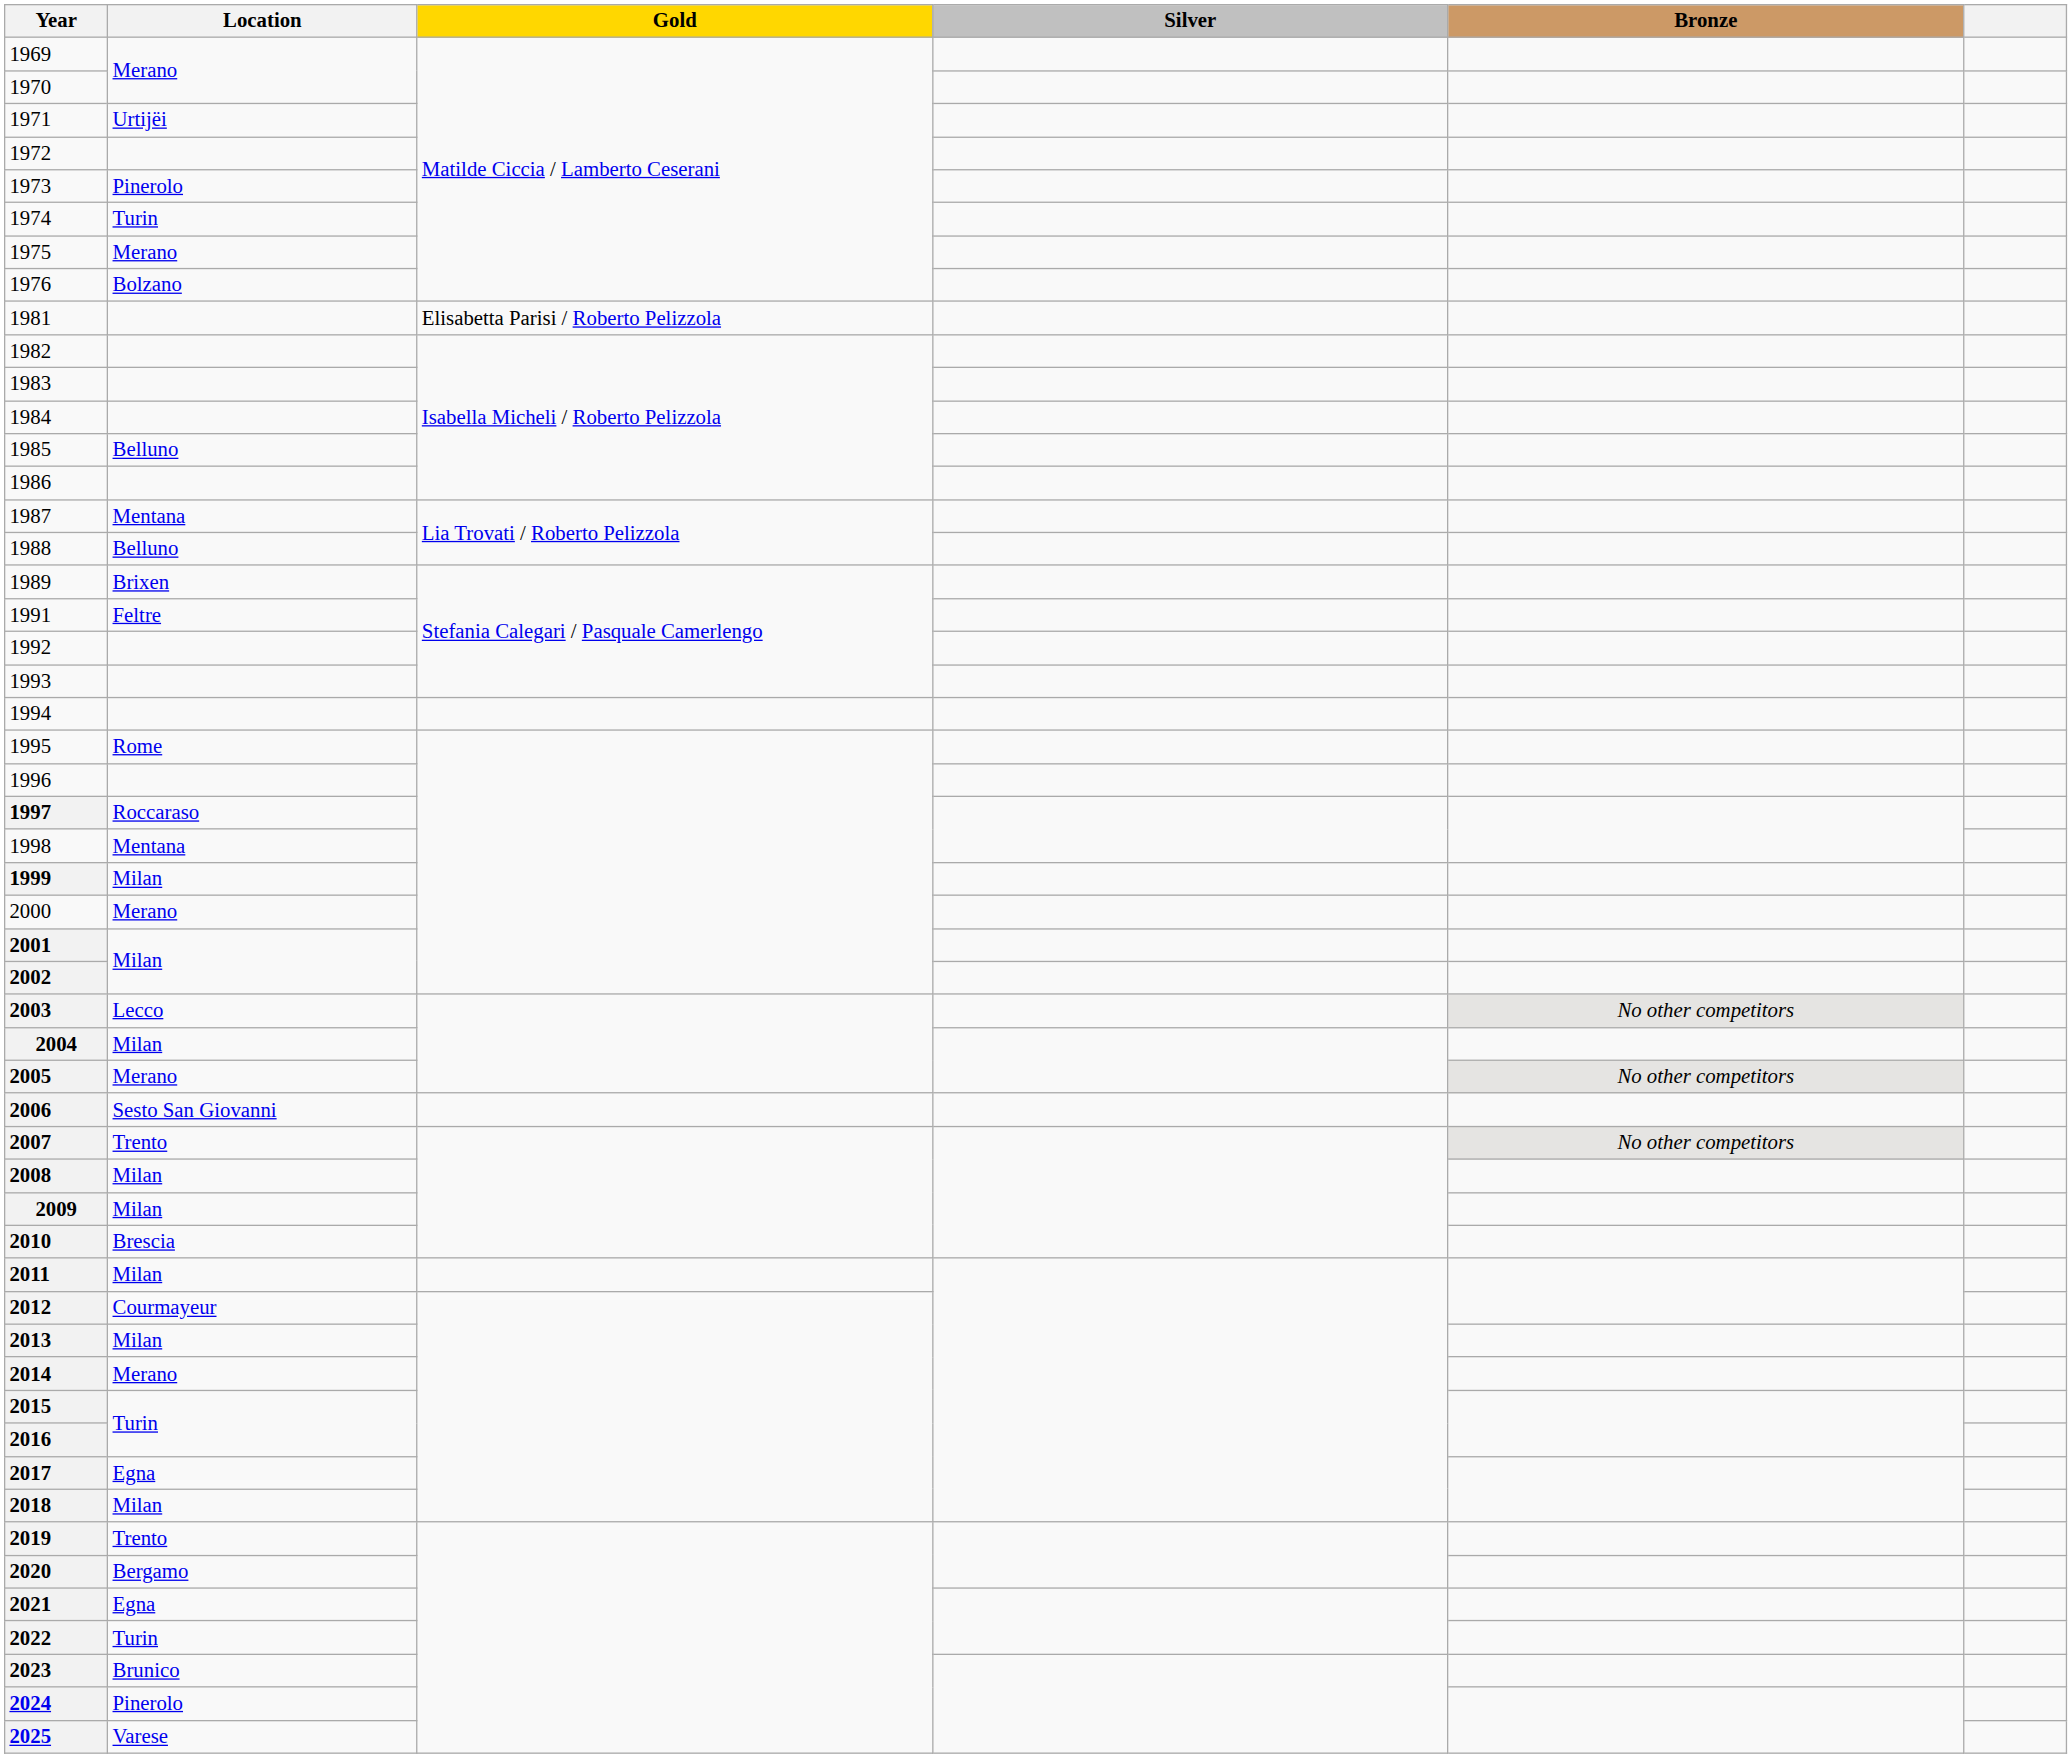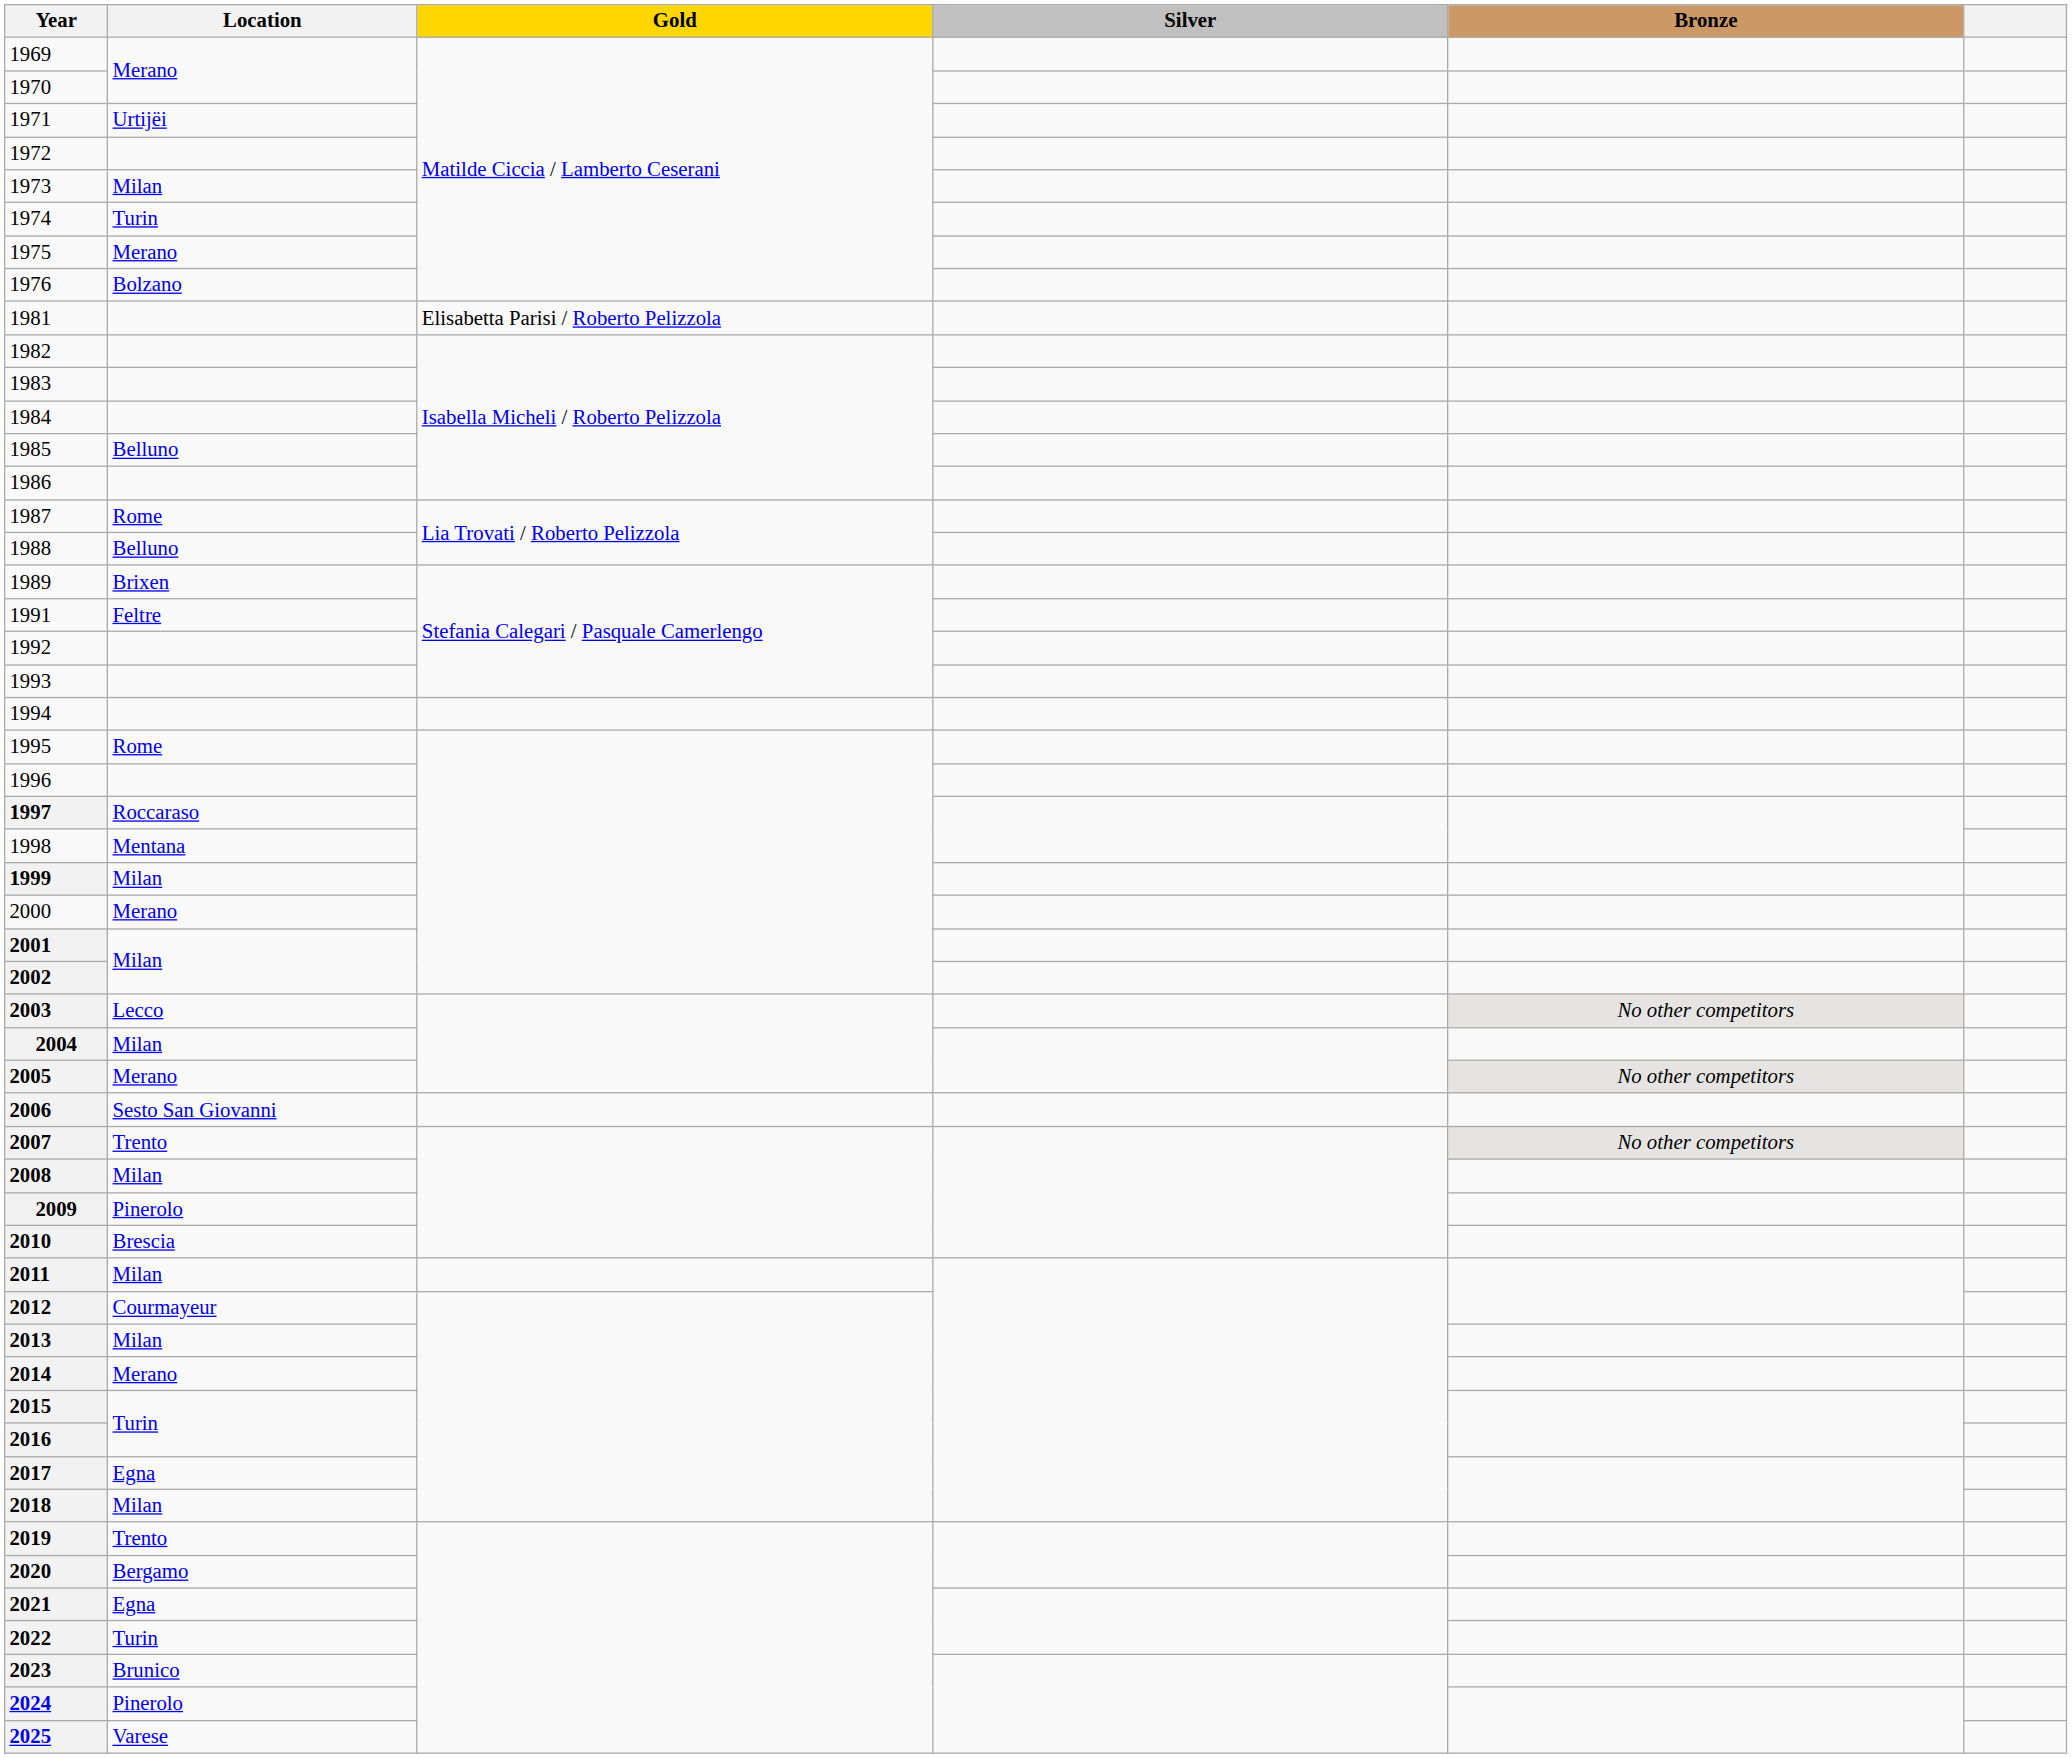 <table class="wikitable unsortable" style="text-align:left; width:80%">
 <tr>
 <th scope="col" style="text-align:center; width:5%">Year</th>
 <th scope="col" style="text-align:center; width:15%">Location</th>
 <th scope="col" style="text-align:center; width:25%; background:gold">Gold</th>
 <th scope="col" style="text-align:center; width:25%; background:silver">Silver</th>
 <th scope="col" style="text-align:center; width:25%; background:#c96">Bronze</th>
 <th scope="col" style="text-align:center; width:5%"></th>
 </tr>
 <tr>
 <td>1969</td>
 <td rowspan="2"><a href='#'>Merano</a></td>
 <td rowspan="8"><a href='#'>Matilde Ciccia</a> / <a href='#'>Lamberto Ceserani</a></td>
 <td></td>
 <td></td>
 <td></td>
 </tr>
 <tr>
 <td>1970</td>
 <td></td>
 <td></td>
 <td></td>
 </tr>
 <tr>
 <td>1971</td>
 <td><a href='#'>Urtijëi</a></td>
 <td></td>
 <td></td>
 <td></td>
 </tr>
 <tr>
 <td>1972</td>
 <td></td>
 <td></td>
 <td></td>
 <td></td>
 </tr>
 <tr>
 <td>1973</td>
-<td><a href='#'>Pinerolo</a></td>
+<td><a href='#'>Milan</a></td>
 <td></td>
 <td></td>
 <td></td>
 </tr>
 <tr>
 <td>1974</td>
 <td><a href='#'>Turin</a></td>
 <td></td>
 <td></td>
 <td></td>
 </tr>
 <tr>
 <td>1975</td>
 <td><a href='#'>Merano</a></td>
 <td></td>
 <td></td>
 <td></td>
 </tr>
 <tr>
 <td>1976</td>
 <td><a href='#'>Bolzano</a></td>
 <td></td>
 <td></td>
 <td></td>
 </tr>
 <tr>
 <td>1981</td>
 <td></td>
 <td>Elisabetta Parisi / <a href='#'>Roberto Pelizzola</a></td>
 <td></td>
 <td></td>
 <td></td>
 </tr>
 <tr>
 <td>1982</td>
 <td></td>
 <td rowspan="5"><a href='#'>Isabella Micheli</a> / <a href='#'>Roberto Pelizzola</a></td>
 <td></td>
 <td></td>
 <td></td>
 </tr>
 <tr>
 <td>1983</td>
 <td></td>
 <td></td>
 <td></td>
 <td></td>
 </tr>
 <tr>
 <td>1984</td>
 <td></td>
 <td></td>
 <td></td>
 <td></td>
 </tr>
 <tr>
 <td>1985</td>
 <td><a href='#'>Belluno</a></td>
 <td></td>
 <td></td>
 <td></td>
 </tr>
 <tr>
 <td>1986</td>
 <td></td>
 <td></td>
 <td></td>
 <td></td>
 </tr>
 <tr>
 <td>1987</td>
-<td><a href='#'>Mentana</a></td>
+<td><a href='#'>Rome</a></td>
 <td rowspan="2"><a href='#'>Lia Trovati</a> / <a href='#'>Roberto Pelizzola</a></td>
 <td></td>
 <td></td>
 <td></td>
 </tr>
 <tr>
 <td>1988</td>
 <td><a href='#'>Belluno</a></td>
 <td></td>
 <td></td>
 <td></td>
 </tr>
 <tr>
 <td>1989</td>
 <td><a href='#'>Brixen</a></td>
 <td rowspan="4"><a href='#'>Stefania Calegari</a> / <a href='#'>Pasquale Camerlengo</a></td>
 <td></td>
 <td></td>
 <td></td>
 </tr>
 <tr>
 <td>1991</td>
 <td><a href='#'>Feltre</a></td>
 <td></td>
 <td></td>
 <td></td>
 </tr>
 <tr>
 <td>1992</td>
 <td></td>
 <td></td>
 <td></td>
 <td></td>
 </tr>
 <tr>
 <td>1993</td>
 <td></td>
 <td></td>
 <td></td>
 <td></td>
 </tr>
 <tr>
 <td>1994</td>
 <td></td>
 <td></td>
 <td></td>
 <td></td>
 <td></td>
 </tr>
 <tr>
 <td>1995</td>
 <td><a href='#'>Rome</a></td>
 <td rowspan="8"></td>
 <td></td>
 <td></td>
 <td></td>
 </tr>
 <tr>
 <td>1996</td>
 <td></td>
 <td></td>
 <td></td>
 <td></td>
 </tr>
 <tr>
 <th scope="row" style="text-align:left">1997</th>
 <td><a href='#'>Roccaraso</a></td>
 <td rowspan="2"></td>
 <td rowspan="2"></td>
 <td></td>
 </tr>
 <tr>
 <td>1998</td>
 <td><a href='#'>Mentana</a></td>
 <td></td>
 </tr>
 <tr>
 <th scope="row" style="text-align:left">1999</th>
 <td><a href='#'>Milan</a></td>
 <td></td>
 <td></td>
 <td></td>
 </tr>
 <tr>
 <td>2000</td>
 <td><a href='#'>Merano</a></td>
 <td></td>
 <td></td>
 <td></td>
 </tr>
 <tr>
 <th scope="row" style="text-align:left">2001</th>
 <td rowspan="2"><a href='#'>Milan</a></td>
 <td></td>
 <td></td>
 <td></td>
 </tr>
 <tr>
 <th scope="row" style="text-align:left">2002</th>
 <td></td>
 <td></td>
 <td></td>
 </tr>
 <tr>
 <th scope="row" style="text-align:left">2003</th>
 <td><a href='#'>Lecco</a></td>
 <td rowspan="3"></td>
 <td></td>
 <td align="center" bgcolor="e5e4e2"><em>No other competitors</em></td>
 <td></td>
 </tr>
 <tr>
 <th>2004</th>
 <td><a href='#'>Milan</a></td>
 <td rowspan="2"></td>
 <td></td>
 <td></td>
 </tr>
 <tr>
 <th scope="row" style="text-align:left">2005</th>
 <td><a href='#'>Merano</a></td>
 <td align="center" bgcolor="e5e4e2"><em>No other competitors</em></td>
 <td></td>
 </tr>
 <tr>
 <th scope="row" style="text-align:left">2006</th>
 <td><a href='#'>Sesto San Giovanni</a></td>
 <td></td>
 <td></td>
 <td></td>
 <td></td>
 </tr>
 <tr>
 <th scope="row" style="text-align:left">2007</th>
 <td><a href='#'>Trento</a></td>
 <td rowspan="4"></td>
 <td rowspan="4"></td>
 <td align="center" bgcolor="e5e4e2"><em>No other competitors</em></td>
 <td></td>
 </tr>
 <tr>
 <th scope="row" style="text-align:left">2008</th>
 <td><a href='#'>Milan</a></td>
 <td></td>
 <td></td>
 </tr>
 <tr>
 <th>2009</th>
-<td><a href='#'>Milan</a></td>
+<td><a href='#'>Pinerolo</a></td>
 <td></td>
 <td></td>
 </tr>
 <tr>
 <th scope="row" style="text-align:left">2010</th>
 <td><a href='#'>Brescia</a></td>
 <td></td>
 <td></td>
 </tr>
 <tr>
 <th scope="row" style="text-align:left">2011</th>
 <td><a href='#'>Milan</a></td>
 <td></td>
 <td rowspan="8"></td>
 <td rowspan="2"></td>
 <td></td>
 </tr>
 <tr>
 <th scope="row" style="text-align:left">2012</th>
 <td><a href='#'>Courmayeur</a></td>
 <td rowspan="7"></td>
 <td></td>
 </tr>
 <tr>
 <th scope="row" style="text-align:left">2013</th>
 <td><a href='#'>Milan</a></td>
 <td></td>
 <td></td>
 </tr>
 <tr>
 <th scope="row" style="text-align:left">2014</th>
 <td><a href='#'>Merano</a></td>
 <td></td>
 <td></td>
 </tr>
 <tr>
 <th scope="row" style="text-align:left">2015</th>
 <td rowspan="2"><a href='#'>Turin</a></td>
 <td rowspan="2"></td>
 <td></td>
 </tr>
 <tr>
 <th scope="row" style="text-align:left">2016</th>
 <td></td>
 </tr>
 <tr>
 <th scope="row" style="text-align:left">2017</th>
 <td><a href='#'>Egna</a></td>
 <td rowspan="2"></td>
 <td></td>
 </tr>
 <tr>
 <th scope="row" style="text-align:left">2018</th>
 <td><a href='#'>Milan</a></td>
 <td></td>
 </tr>
 <tr>
 <th scope="row" style="text-align:left">2019</th>
 <td><a href='#'>Trento</a></td>
 <td rowspan="7"></td>
 <td rowspan="2"></td>
 <td></td>
 <td></td>
 </tr>
 <tr>
 <th scope="row" style="text-align:left">2020</th>
 <td><a href='#'>Bergamo</a></td>
 <td></td>
 <td></td>
 </tr>
 <tr>
 <th scope="row" style="text-align:left">2021</th>
 <td><a href='#'>Egna</a></td>
 <td rowspan="2"></td>
 <td></td>
 <td></td>
 </tr>
 <tr>
 <th scope="row" style="text-align:left">2022</th>
 <td><a href='#'>Turin</a></td>
 <td></td>
 <td></td>
 </tr>
 <tr>
 <th scope="row" style="text-align:left">2023</th>
 <td><a href='#'>Brunico</a></td>
 <td rowspan="3"></td>
 <td></td>
 <td></td>
 </tr>
 <tr>
 <th scope="row" style="text-align:left"><a href='#'>2024</a></th>
 <td><a href='#'>Pinerolo</a></td>
 <td rowspan="2"></td>
 <td></td>
 </tr>
 <tr>
 <th scope="row" style="text-align:left"><a href='#'>2025</a></th>
 <td><a href='#'>Varese</a></td>
 <td></td>
 </tr>
 </table>
